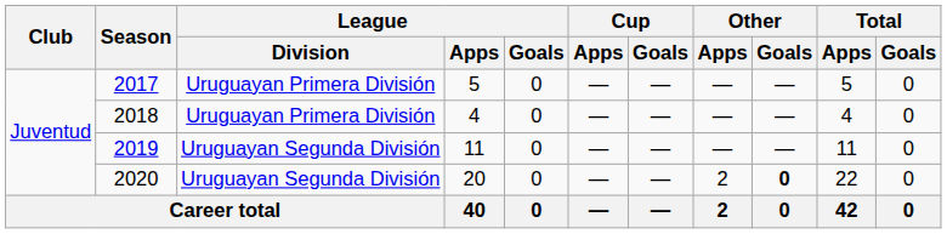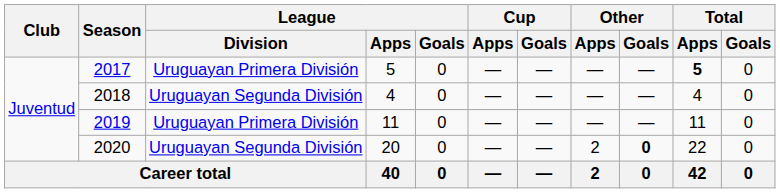 <table class=wikitable style=text-align:center>
 <tr>
 <th rowspan=2>Club</th>
 <th rowspan=2>Season</th>
 <th colspan=3>League</th>
 <th colspan=2>Cup</th>
 <th colspan=2>Other</th>
 <th colspan=2>Total</th>
 </tr>
 <tr>
 <th>Division</th>
 <th>Apps</th>
 <th>Goals</th>
 <th>Apps</th>
 <th>Goals</th>
 <th>Apps</th>
 <th>Goals</th>
 <th>Apps</th>
 <th>Goals</th>
 </tr>
 <tr>
 <td rowspan=4><a href='#'>Juventud</a></td>
 <td><a href='#'>2017</a></td>
 <td><a href='#'>Uruguayan Primera División</a></td>
 <td>5</td>
 <td>0</td>
 <td>—</td>
 <td>—</td>
 <td>—</td>
 <td>—</td>
-<td>5</td>
+<td><strong>5</strong></td>
 <td>0</td>
 </tr>
 <tr>
 <td>2018</td>
-<td><a href='#'>Uruguayan Primera División</a></td>
+<td><a href='#'>Uruguayan Segunda División</a></td>
 <td>4</td>
 <td>0</td>
 <td>—</td>
 <td>—</td>
 <td>—</td>
 <td>—</td>
 <td>4</td>
 <td>0</td>
 </tr>
 <tr>
 <td><a href='#'>2019</a></td>
-<td><a href='#'>Uruguayan Segunda División</a></td>
+<td><a href='#'>Uruguayan Primera División</a></td>
 <td>11</td>
 <td>0</td>
 <td>—</td>
 <td>—</td>
 <td>—</td>
 <td>—</td>
 <td>11</td>
 <td>0</td>
 </tr>
 <tr>
 <td>2020</td>
 <td><a href='#'>Uruguayan Segunda División</a></td>
 <td>20</td>
 <td>0</td>
 <td>—</td>
 <td>—</td>
 <td>2</td>
 <td><strong>0</strong></td>
 <td>22</td>
 <td>0</td>
 </tr>
 <tr>
 <th colspan=3>Career total</th>
 <th>40</th>
 <th>0</th>
 <th>—</th>
 <th>—</th>
 <th>2</th>
 <th>0</th>
 <th>42</th>
 <th>0</th>
 </tr>
 </table>
